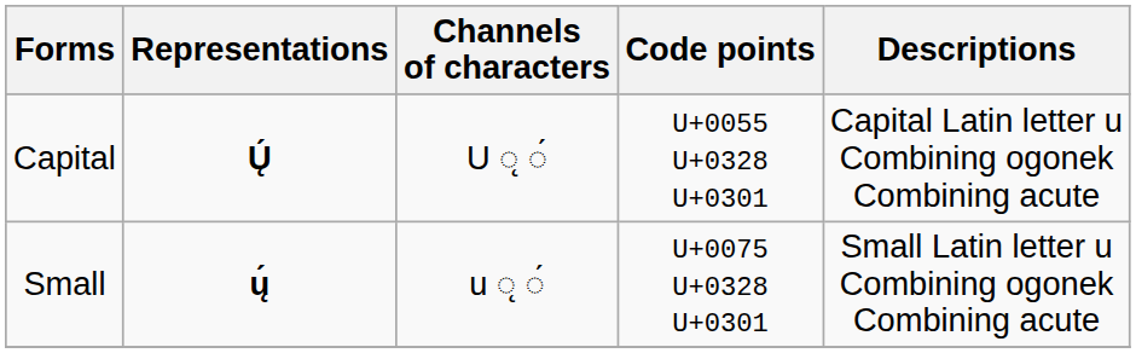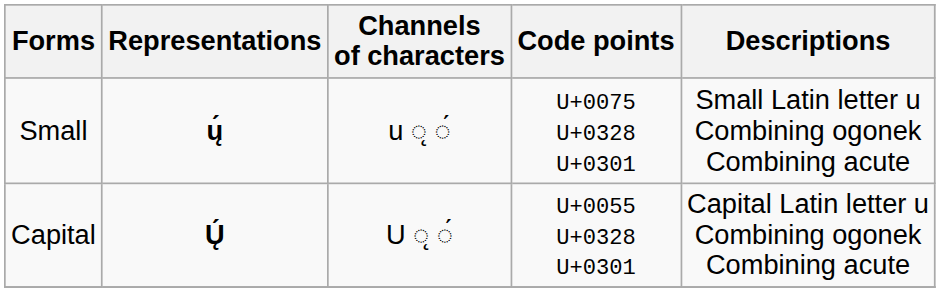 <table class="wikitable" style="text-align: center">
 <tr>
 <th>Forms</th>
 <th>Representations</th>
 <th>Channels<br>of characters</th>
 <th>Code points</th>
 <th>Descriptions</th>
 </tr>
 <tr>
+<td>Small</td>
+<td><strong>ų́</strong></td>
+<td>u ◌̨ ◌́</td>
+<td><code>U+0075<br>U+0328<br>U+0301</code></td>
+<td>Small Latin letter u<br>Combining ogonek<br>Combining acute</td>
+</tr>
+<tr>
 <td>Capital</td>
 <td><strong>Ų́</strong></td>
 <td>U ◌̨ ◌́</td>
 <td><code>U+0055<br>U+0328<br>U+0301</code></td>
 <td>Capital Latin letter u<br>Combining ogonek<br>Combining acute</td>
 </tr>
 <tr>
-<td>Small</td>
-<td><strong>ų́</strong></td>
-<td>u ◌̨ ◌́</td>
-<td><code>U+0075<br>U+0328<br>U+0301</code></td>
-<td>Small Latin letter u<br>Combining ogonek<br>Combining acute</td>
-</tr>
-<tr>
 </tr>
 </table>
